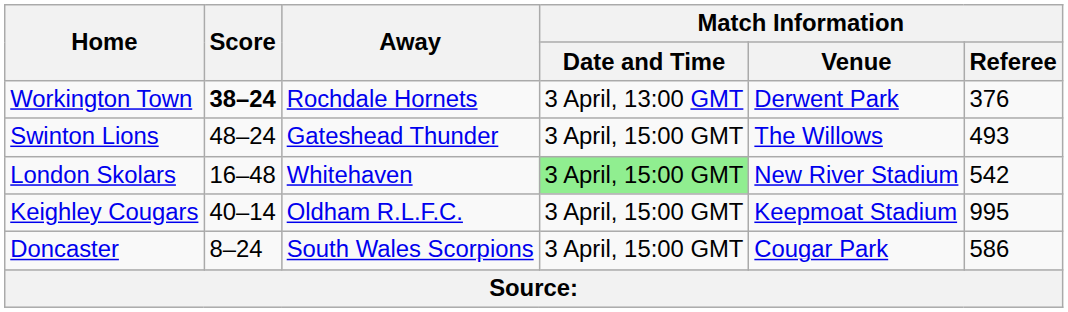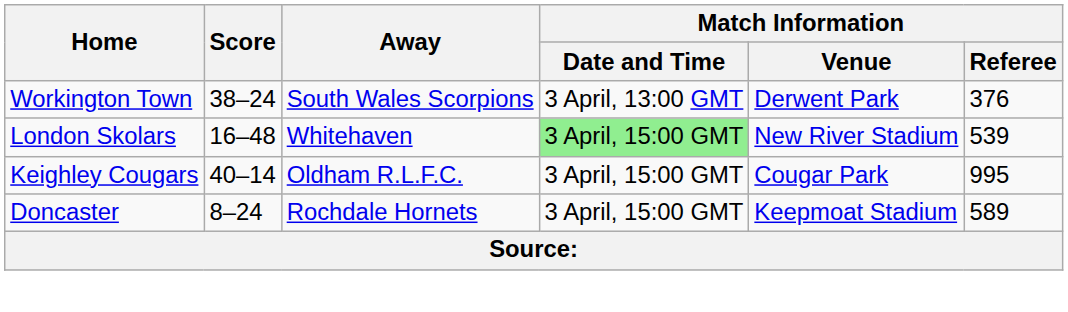 <table class="wikitable">
 <tr>
 <th rowspan=2>Home</th>
 <th rowspan=2>Score</th>
 <th rowspan=2>Away</th>
 <th colspan="3">Match Information</th>
 </tr>
 <tr>
 <th>Date and Time</th>
 <th>Venue</th>
 <th>Referee</th>
 </tr>
 <tr>
 <td align=left> <a href='#'>Workington Town</a></td>
-<td><strong>38–24</strong></td>
-<td align=left> <a href='#'>Rochdale Hornets</a></td>
+<td>38–24</td>
+<td align=left> <a href='#'>South Wales Scorpions</a></td>
 <td>3 April, 13:00 <a href='#'>GMT</a></td>
 <td><a href='#'>Derwent Park</a></td>
 <td>376</td>
-</tr>
-<tr>
-<td align=left> <a href='#'>Swinton Lions</a></td>
-<td>48–24</td>
-<td align=left> <a href='#'>Gateshead Thunder</a></td>
-<td>3 April, 15:00 GMT</td>
-<td><a href='#'>The Willows</a></td>
-<td>493</td>
 </tr>
 <tr>
 <td align=left> <a href='#'>London Skolars</a></td>
 <td>16–48</td>
 <td align=left> <a href='#'>Whitehaven</a></td>
 <td style="background: lightgreen;">3 April, 15:00 GMT</td>
 <td><a href='#'>New River Stadium</a></td>
-<td>542</td>
+<td>539</td>
 </tr>
 <tr>
 <td align=left> <a href='#'>Keighley Cougars</a></td>
 <td>40–14</td>
 <td align=left> <a href='#'>Oldham R.L.F.C.</a></td>
 <td>3 April, 15:00 GMT</td>
-<td><a href='#'>Keepmoat Stadium</a></td>
+<td><a href='#'>Cougar Park</a></td>
 <td>995</td>
 </tr>
 <tr>
 <td align=left> <a href='#'>Doncaster</a></td>
 <td>8–24</td>
-<td align=left> <a href='#'>South Wales Scorpions</a></td>
+<td align=left> <a href='#'>Rochdale Hornets</a></td>
 <td>3 April, 15:00 GMT</td>
-<td><a href='#'>Cougar Park</a></td>
-<td>586</td>
+<td><a href='#'>Keepmoat Stadium</a></td>
+<td>589</td>
 </tr>
 <tr>
 <th colspan="6">Source:</th>
 </tr>
 </table>
